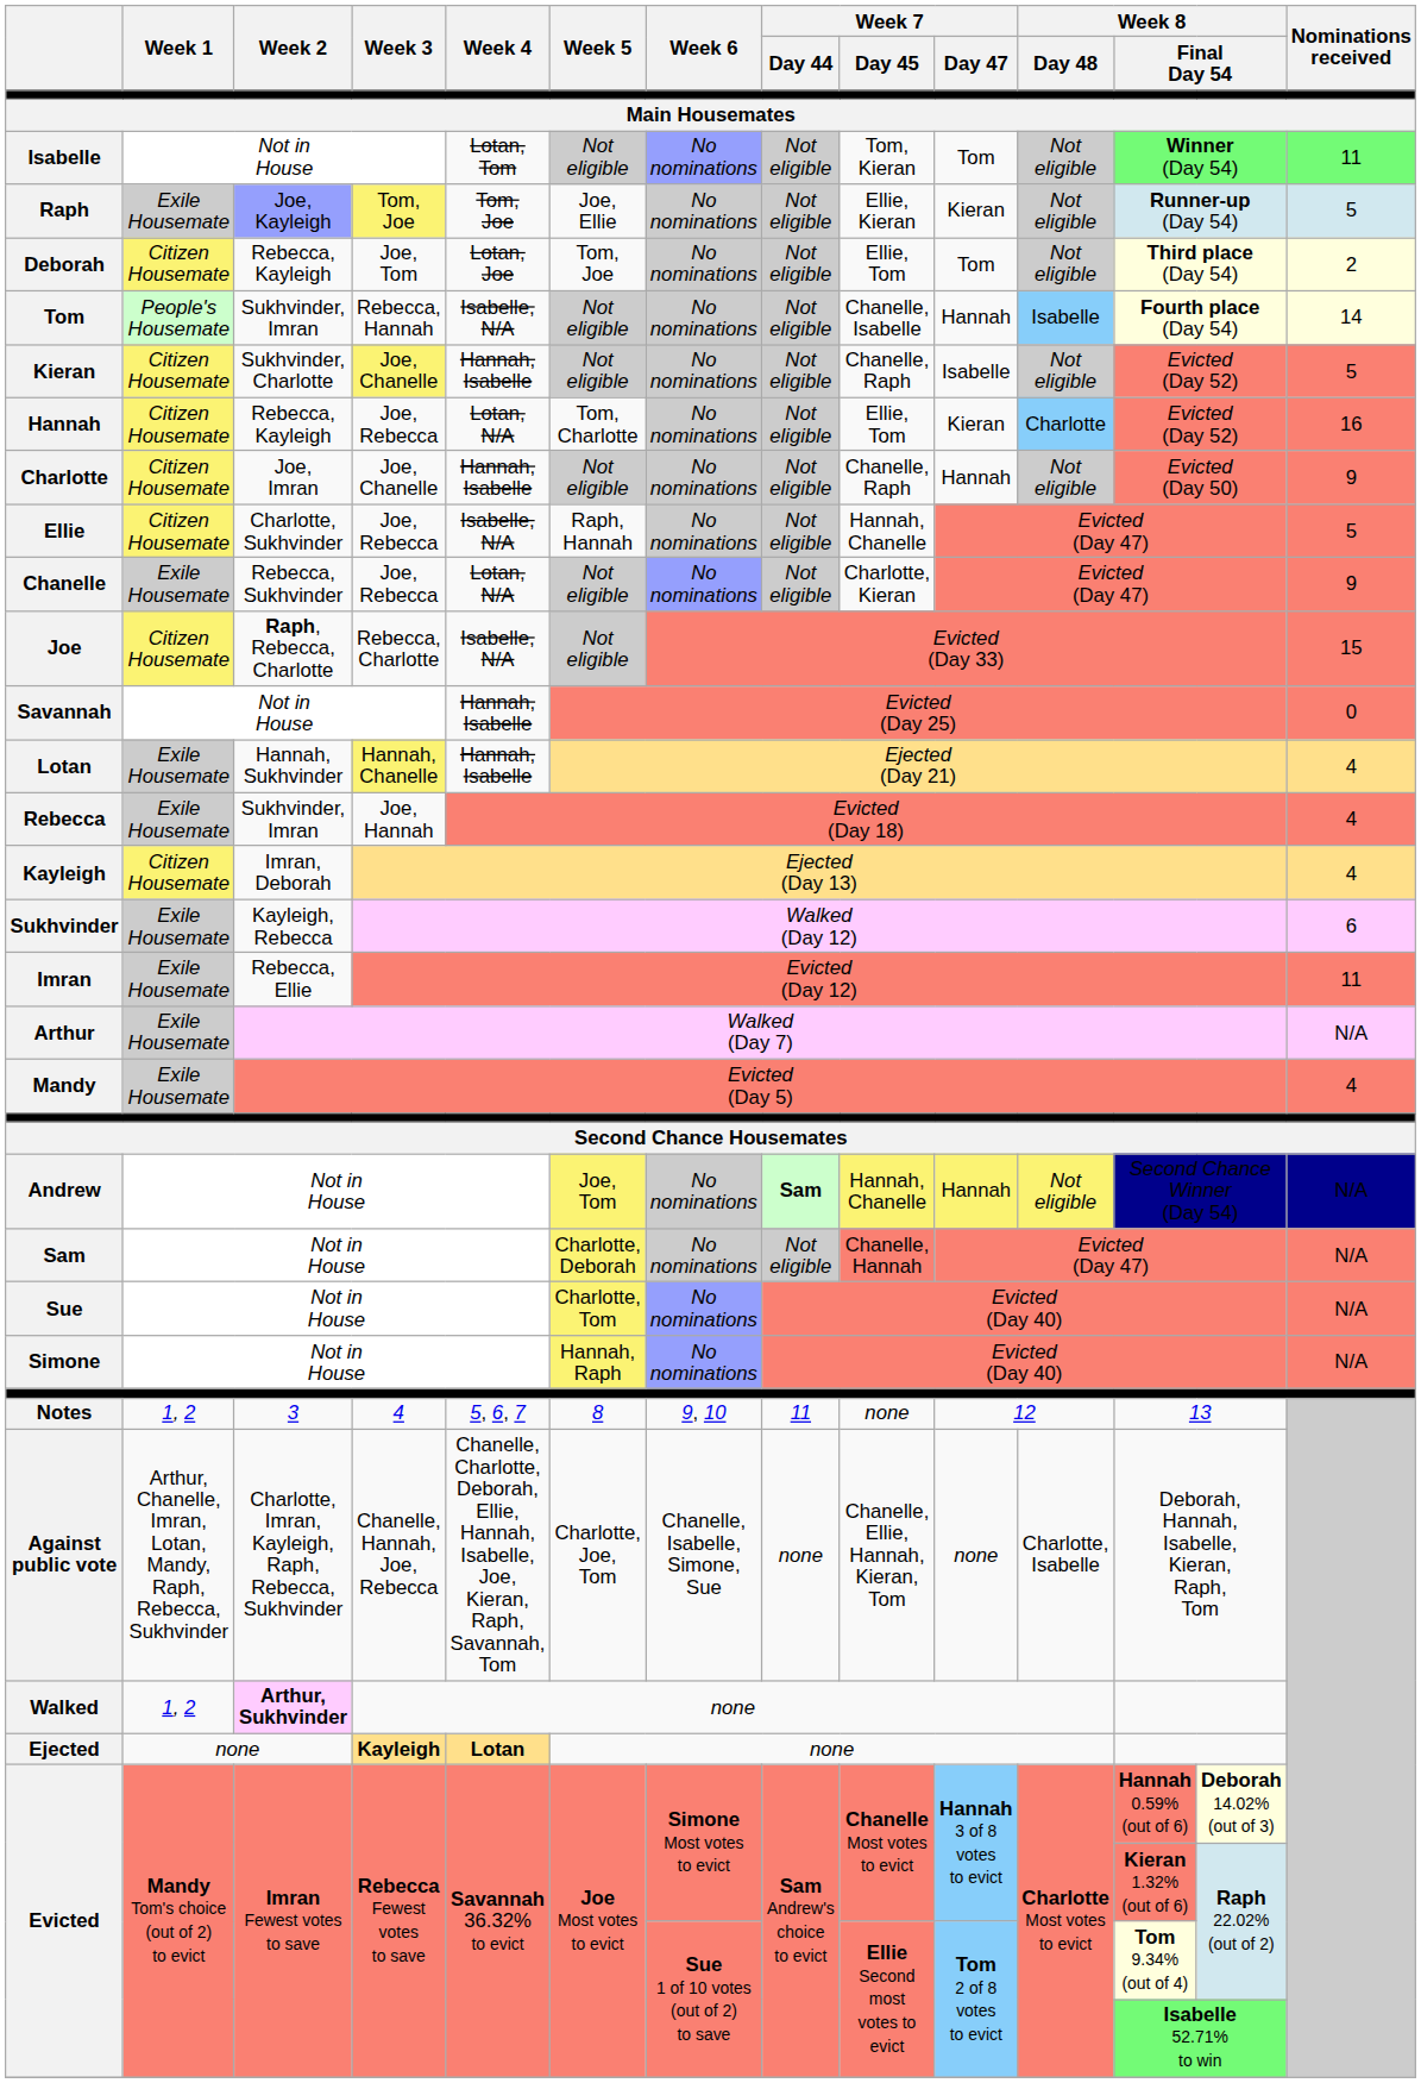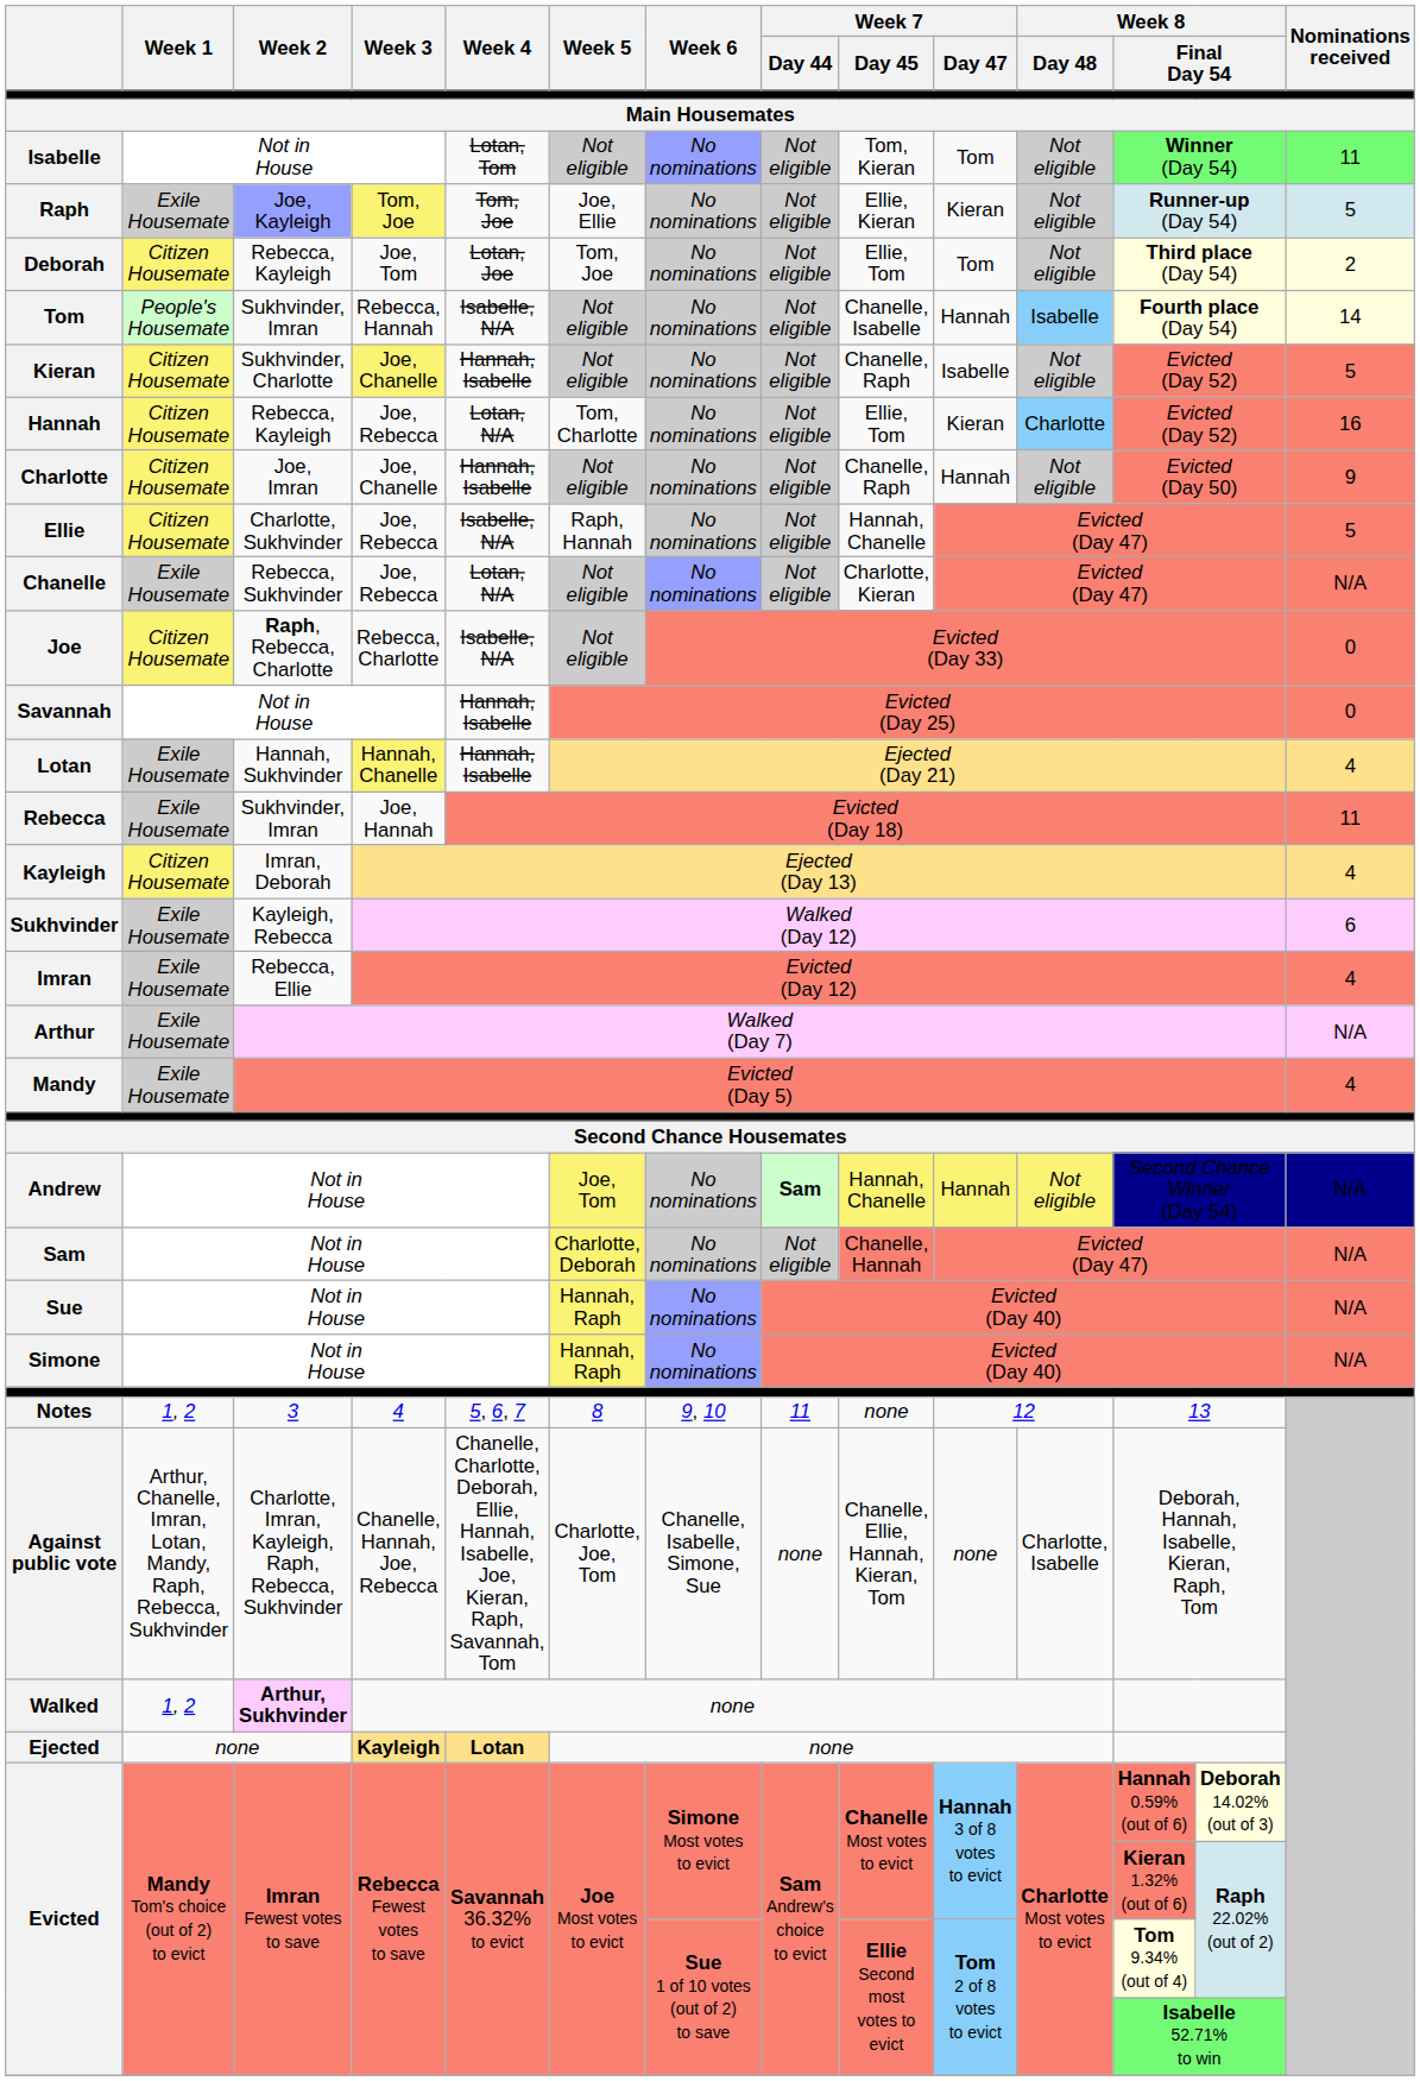 <table class="wikitable" style="text-align:center; width:100%; font-size:85%; line-height:15px;">
 <tr>
 <th rowspan="2" style="width:8%"></th>
 <th rowspan="2" style="width:8%">Week 1</th>
 <th rowspan="2" style="width:8%">Week 2</th>
 <th rowspan="2" style="width:8%">Week 3</th>
 <th rowspan="2" style="width:8%">Week 4</th>
 <th rowspan="2" style="width:8%">Week 5</th>
 <th rowspan="2" style="width:8%">Week 6</th>
 <th colspan="3" style="width:8%">Week 7</th>
 <th colspan="3" style="width:8%">Week 8</th>
 <th rowspan="2" style="width:1%">Nominations<br>received</th>
 </tr>
 <tr>
 <th style="width:8%">Day 44</th>
 <th style="width:8%">Day 45</th>
 <th style="width:8%">Day 47</th>
 <th style="width:8%">Day 48</th>
 <th colspan="2" style="width:8%">Final<br>Day 54</th>
 </tr>
 <tr>
 <th style="background:#000" colspan="15"></th>
 </tr>
 <tr>
 <th style="text-align:center" colspan="14">Main Housemates</th>
 </tr>
 <tr>
 <th>Isabelle</th>
 <td style="background:#fff;" colspan=3><em>Not in<br>House</em></td>
 <td><s>Lotan,<br>Tom</s></td>
 <td style="background:#cccccc;"><em>Not<br>eligible</em></td>
 <td style="background:#959ffd"><em>No<br>nominations</em></td>
 <td style="background:#cccccc;"><em>Not<br>eligible</em></td>
 <td>Tom,<br>Kieran</td>
 <td>Tom</td>
 <td style="background:#cccccc;"><em>Not<br>eligible</em></td>
 <td colspan="2" style="background:#73FB76;"><strong>Winner</strong><br>(Day 54)</td>
 <td style="background:#73FB76;">11</td>
 </tr>
 <tr>
 <th>Raph</th>
 <td style="background:#cccccc;"><em>Exile<br>Housemate</em></td>
 <td style="background:#959ffd">Joe,<br>Kayleigh</td>
 <td style="background:#fbf373;">Tom,<br>Joe</td>
 <td><s>Tom,<br>Joe</s></td>
 <td>Joe,<br>Ellie</td>
 <td style="background:#cccccc;"><em>No<br>nominations</em></td>
 <td style="background:#cccccc;"><em>Not<br>eligible</em></td>
 <td>Ellie,<br>Kieran</td>
 <td>Kieran</td>
 <td style="background:#cccccc;"><em>Not<br>eligible</em></td>
 <td colspan="2" style="background:#D1E8EF;"><strong>Runner-up</strong><br>(Day 54)</td>
 <td style="background:#D1E8EF;">5</td>
 </tr>
 <tr>
 <th>Deborah</th>
 <td style="background:#fbf373;"><em>Citizen<br>Housemate</em></td>
 <td>Rebecca,<br>Kayleigh</td>
 <td>Joe,<br>Tom</td>
 <td><s>Lotan,<br>Joe</s></td>
 <td>Tom,<br>Joe</td>
 <td style="background:#cccccc;"><em>No<br>nominations</em></td>
 <td style="background:#cccccc;"><em>Not<br>eligible</em></td>
 <td>Ellie,<br>Tom</td>
 <td>Tom</td>
 <td style="background:#cccccc;"><em>Not<br>eligible</em></td>
 <td colspan="2" style="background:#ffffdd;"><strong>Third place</strong><br>(Day 54)</td>
 <td style="background:#ffffdd;">2</td>
 </tr>
 <tr>
 <th>Tom</th>
 <td style="background:#cfc;"><em>People's<br>Housemate</em></td>
 <td>Sukhvinder,<br>Imran</td>
 <td>Rebecca,<br>Hannah</td>
 <td><s>Isabelle,<br>N/A</s></td>
 <td style="background:#cccccc;"><em>Not<br>eligible</em></td>
 <td style="background:#cccccc;"><em>No<br>nominations</em></td>
 <td style="background:#cccccc;"><em>Not<br>eligible</em></td>
 <td>Chanelle,<br>Isabelle</td>
 <td>Hannah</td>
 <td style="background:#87CEFA">Isabelle</td>
 <td colspan="2" style="background:#ffffdd;"><strong>Fourth place</strong><br>(Day 54)</td>
 <td style="background:#ffffdd;">14</td>
 </tr>
 <tr>
 <th>Kieran</th>
 <td style="background:#fbf373;"><em>Citizen<br>Housemate</em></td>
 <td>Sukhvinder, <br> Charlotte</td>
 <td style="background:#fbf373;">Joe,<br>Chanelle</td>
 <td><s>Hannah,<br>Isabelle</s></td>
 <td style="background:#cccccc;"><em>Not<br>eligible</em></td>
 <td style="background:#cccccc;"><em>No<br>nominations</em></td>
 <td style="background:#cccccc;"><em>Not<br>eligible</em></td>
 <td>Chanelle,<br>Raph</td>
 <td>Isabelle</td>
 <td style="background:#cccccc;"><em>Not<br>eligible</em></td>
 <td colspan=2 style="background:salmon"><em>Evicted</em><br>(Day 52)</td>
 <td style="background:salmon">5</td>
 </tr>
 <tr>
 <th>Hannah</th>
 <td style="background:#fbf373;"><em>Citizen<br>Housemate</em></td>
 <td>Rebecca,<br>Kayleigh</td>
 <td>Joe,<br>Rebecca</td>
 <td><s>Lotan,<br>N/A</s></td>
 <td>Tom,<br>Charlotte</td>
 <td style="background:#cccccc;"><em>No<br>nominations</em></td>
 <td style="background:#cccccc;"><em>Not<br>eligible</em></td>
 <td>Ellie,<br>Tom</td>
 <td>Kieran</td>
 <td style="background:#87CEFA">Charlotte</td>
 <td colspan=2 style="background:salmon"><em>Evicted</em><br>(Day 52)</td>
 <td style="background:salmon">16</td>
 </tr>
 <tr>
 <th>Charlotte</th>
 <td style="background:#fbf373;"><em>Citizen<br>Housemate</em></td>
 <td>Joe,<br>Imran</td>
 <td>Joe,<br>Chanelle</td>
 <td><s>Hannah,<br>Isabelle</s></td>
 <td style="background:#cccccc;"><em>Not<br>eligible</em></td>
 <td style="background:#cccccc;"><em>No<br>nominations</em></td>
 <td style="background:#cccccc;"><em>Not<br>eligible</em></td>
 <td>Chanelle,<br>Raph</td>
 <td>Hannah</td>
 <td style="background:#cccccc;"><em>Not<br>eligible</em></td>
 <td colspan=2 style="background:salmon"><em>Evicted</em><br>(Day 50)</td>
 <td style="background:salmon">9</td>
 </tr>
 <tr>
 <th>Ellie</th>
 <td style="background:#fbf373;"><em>Citizen<br>Housemate</em></td>
 <td>Charlotte,<br>Sukhvinder</td>
 <td>Joe,<br>Rebecca</td>
 <td><s>Isabelle,<br>N/A</s></td>
 <td>Raph,<br>Hannah</td>
 <td style="background:#cccccc;"><em>No<br>nominations</em></td>
 <td style="background:#cccccc;"><em>Not<br>eligible</em></td>
 <td>Hannah,<br>Chanelle</td>
 <td colspan=4 style="background:salmon"><em>Evicted</em><br>(Day 47)</td>
 <td style="background:salmon">5</td>
 </tr>
 <tr>
 <th>Chanelle</th>
 <td style="background:#cccccc;"><em>Exile<br>Housemate</em></td>
 <td>Rebecca,<br>Sukhvinder</td>
 <td>Joe,<br>Rebecca</td>
 <td><s>Lotan,<br>N/A</s></td>
 <td style="background:#cccccc;"><em>Not<br>eligible</em></td>
 <td style="background:#959ffd"><em>No<br>nominations</em></td>
 <td style="background:#cccccc;"><em>Not<br>eligible</em></td>
 <td>Charlotte,<br>Kieran</td>
 <td colspan=4 style="background:salmon"><em>Evicted</em><br>(Day 47)</td>
-<td style="background:salmon">9</td>
+<td style="background:salmon">N/A</td>
 </tr>
 <tr>
 <th>Joe</th>
 <td style="background:#fbf373;"><em>Citizen<br>Housemate</em></td>
 <td><strong>Raph</strong>,<br>Rebecca,<br>Charlotte</td>
 <td>Rebecca,<br>Charlotte</td>
 <td><s>Isabelle,<br>N/A</s></td>
 <td style="background:#cccccc;"><em>Not<br>eligible</em></td>
 <td style="background:salmon" colspan="7"><em>Evicted</em><br>(Day 33)</td>
-<td style="background:salmon">15</td>
+<td style="background:salmon">0</td>
 </tr>
 <tr>
 <th>Savannah</th>
 <td style="background:#fff;" colspan=3><em>Not in<br>House</em></td>
 <td><s>Hannah,<br>Isabelle</s></td>
 <td style="background:salmon" colspan="8"><em>Evicted</em><br>(Day 25)</td>
 <td style="background:salmon">0</td>
 </tr>
 <tr>
 <th>Lotan</th>
 <td style="background:#cccccc;"><em>Exile<br>Housemate</em></td>
 <td>Hannah,<br>Sukhvinder</td>
 <td style="background:#fbf373;">Hannah,<br>Chanelle</td>
 <td><s>Hannah,<br>Isabelle</s></td>
 <td style="background:#ffe08b" colspan="8"><em>Ejected</em><br>(Day 21)</td>
 <td style="background:#ffe08b">4</td>
 </tr>
 <tr>
 <th>Rebecca</th>
 <td style="background:#cccccc;"><em>Exile<br>Housemate</em></td>
 <td>Sukhvinder,<br>Imran</td>
 <td>Joe,<br>Hannah</td>
 <td style="background:salmon" colspan="9"><em>Evicted</em><br>(Day 18)</td>
-<td style="background:salmon">4</td>
+<td style="background:salmon">11</td>
 </tr>
 <tr>
 <th>Kayleigh</th>
 <td style="background:#fbf373;"><em>Citizen<br>Housemate</em></td>
 <td>Imran,<br>Deborah</td>
 <td style="background:#ffe08b" colspan="10"><em>Ejected</em><br>(Day 13)</td>
 <td style="background:#ffe08b">4</td>
 </tr>
 <tr>
 <th>Sukhvinder</th>
 <td style="background:#cccccc;"><em>Exile<br>Housemate</em></td>
 <td>Kayleigh,<br>Rebecca</td>
 <td style="background:#FCF" colspan="10"><em>Walked</em><br>(Day 12)</td>
 <td style="background:#FCF">6</td>
 </tr>
 <tr>
 <th>Imran</th>
 <td style="background:#cccccc;"><em>Exile<br>Housemate</em></td>
 <td>Rebecca,<br>Ellie</td>
 <td style="background:salmon" colspan="10"><em>Evicted</em><br>(Day 12)</td>
-<td style="background:salmon">11</td>
+<td style="background:salmon">4</td>
 </tr>
 <tr>
 <th>Arthur</th>
 <td style="background:#cccccc;"><em>Exile<br>Housemate</em></td>
 <td style="background:#FCF" colspan="11"><em>Walked</em><br>(Day 7)</td>
 <td style="background:#FCF">N/A</td>
 </tr>
 <tr>
 <th>Mandy</th>
 <td style="background:#cccccc;"><em>Exile<br>Housemate</em></td>
 <td style="background:salmon" colspan="11"><em>Evicted</em><br>(Day 5)</td>
 <td style="background:salmon">4</td>
 </tr>
 <tr>
 <th style="background:#000" colspan="15"></th>
 </tr>
 <tr>
 <th style="text-align:center" colspan="14">Second Chance Housemates</th>
 </tr>
 <tr>
 <th>Andrew</th>
 <td style="background:#fff;" colspan=4><em>Not in<br>House</em></td>
 <td style="background:#fbf373;">Joe,<br>Tom</td>
 <td style="background:#cccccc;"><em>No<br>nominations</em></td>
 <td style="background:#cfc"><strong>Sam</strong></td>
 <td style="background:#fbf373;">Hannah,<br>Chanelle</td>
 <td style="background:#fbf373;">Hannah</td>
 <td style="background:#fbf373;"><em>Not<br>eligible</em></td>
 <td style="background:darkblue" colspan="2"><span><em>Second Chance Winner</em><br>(Day 54)</span></td>
 <td style="background:darkblue" color: white;><span>N/A</span></td>
 </tr>
 <tr>
 <th>Sam</th>
 <td style="background:#fff;" colspan=4><em>Not in<br>House</em></td>
 <td style="background:#fbf373;">Charlotte,<br>Deborah</td>
 <td style="background:#cccccc;"><em>No<br>nominations</em></td>
 <td style="background:#cccccc;"><em>Not<br>eligible</em></td>
 <td style="background:salmon">Chanelle,<br>Hannah</td>
 <td colspan=4 style="background:salmon"><em>Evicted</em><br>(Day 47)</td>
 <td style="background:salmon">N/A</td>
 </tr>
 <tr>
 <th>Sue</th>
 <td style="background:#fff;" colspan=4><em>Not in<br>House</em></td>
-<td style="background:#fbf373;">Charlotte,<br>Tom</td>
+<td style="background:#fbf373;">Hannah,<br>Raph</td>
 <td style="background:#959ffd"><em>No<br>nominations</em></td>
 <td style="background:salmon" colspan="6"><em>Evicted</em><br>(Day 40)</td>
 <td style="background:salmon">N/A</td>
 </tr>
 <tr>
 <th>Simone</th>
 <td style="background:#fff;" colspan=4><em>Not in<br>House</em></td>
 <td style="background:#fbf373;">Hannah,<br>Raph</td>
 <td style="background:#959ffd"><em>No<br>nominations</em></td>
 <td style="background:salmon" colspan="6"><em>Evicted</em><br>(Day 40)</td>
 <td style="background:salmon">N/A</td>
 </tr>
 <tr>
 <th style="background:#000" colspan="15"></th>
 </tr>
 <tr>
 <th>Notes</th>
 <td><em><a href='#'>1</a>, <a href='#'>2</a></em></td>
 <td><em><a href='#'>3</a></em></td>
 <td><em><a href='#'>4</a></em></td>
 <td><em><a href='#'>5</a></em>, <em><a href='#'>6</a></em>, <em><a href='#'>7</a></em></td>
 <td><em><a href='#'>8</a></em></td>
 <td><em><a href='#'>9</a></em>, <em><a href='#'>10</a></em></td>
 <td><em><a href='#'>11</a></em></td>
 <td><em>none</em></td>
 <td colspan=2><em><a href='#'>12</a></em></td>
 <td colspan="2"><em><a href='#'>13</a></em></td>
 <td style="background:#cccccc;" rowspan="10"></td>
 </tr>
 <tr>
 <th>Against<br>public vote</th>
 <td>Arthur,<br>Chanelle,<br>Imran,<br>Lotan,<br>Mandy,<br>Raph,<br>Rebecca,<br>Sukhvinder</td>
 <td>Charlotte,<br>Imran,<br>Kayleigh,<br>Raph,<br>Rebecca,<br>Sukhvinder</td>
 <td>Chanelle,<br>Hannah,<br>Joe,<br>Rebecca</td>
 <td>Chanelle,<br>Charlotte,<br>Deborah,<br>Ellie,<br>Hannah,<br>Isabelle,<br>Joe,<br>Kieran,<br>Raph,<br>Savannah,<br>Tom</td>
 <td>Charlotte,<br>Joe,<br>Tom</td>
 <td>Chanelle,<br>Isabelle,<br>Simone,<br>Sue</td>
 <td><em>none</em></td>
 <td>Chanelle,<br>Ellie,<br>Hannah,<br>Kieran,<br>Tom</td>
 <td><em>none</em></td>
 <td>Charlotte,<br>Isabelle</td>
 <td colspan="2">Deborah,<br>Hannah,<br>Isabelle,<br>Kieran,<br>Raph,<br>Tom</td>
 </tr>
 <tr>
 <th>Walked</th>
 <td><em><a href='#'>1</a>, <a href='#'>2</a></em></td>
 <td style="background:#FCF"><strong>Arthur,<br>Sukhvinder</strong></td>
 <td colspan="8"><em>none</em></td>
 <td colspan="2"></td>
 </tr>
 <tr>
 <th>Ejected</th>
 <td colspan="2"><em>none</em></td>
 <td style="background:#FFE08B"><strong>Kayleigh</strong></td>
 <td style="background:#FFE08B"><strong>Lotan</strong></td>
 <td colspan="6"><em>none</em></td>
 <td colspan="2"></td>
 </tr>
 <tr>
 <th rowspan="5">Evicted</th>
 <td style="background:#FA8072" rowspan="5"><strong>Mandy</strong><br><small>Tom's choice<br>(out of 2)<br>to evict</small></td>
 <td style="background:#FA8072" rowspan="5"><strong>Imran</strong><br><small>Fewest votes<br>to save</small></td>
 <td style="background:#FA8072" rowspan="5"><strong>Rebecca</strong><br><small>Fewest votes<br>to save</small></td>
 <td style="background:#FA8072" rowspan="5"><strong>Savannah</strong><br>36.32%<br><small>to evict</small></td>
 <td style="background:#FA8072" rowspan="5"><strong>Joe</strong><br><small>Most votes <br>to evict</small></td>
 <td style="background:#FA8072" rowspan="3"><strong>Simone</strong><br><small>Most votes <br>to evict</small></td>
 <td style="background:#FA8072" rowspan="5"><strong>Sam</strong><br><small>Andrew's choice<br>to evict</small></td>
 <td style="background:#FA8072" rowspan="3"><strong>Chanelle</strong><br><small>Most votes<br>to evict</small></td>
 <td style="background:#87CEFA" rowspan="3"><strong>Hannah</strong><br><small>3 of 8 votes<br>to evict</small></td>
 <td style="background:#FA8072" rowspan="5"><strong>Charlotte</strong><br><small>Most votes<br>to evict</small></td>
 <td style="background:salmon;"><strong>Hannah</strong><br><small>0.59%<br>(out of 6)</small></td>
 <td style="background:#ffffdd;" rowspan=2><strong>Deborah</strong><br><small>14.02%<br>(out of 3)</small></td>
 </tr>
 <tr>
 <td style="background:salmon;" rowspan=2><strong>Kieran</strong><br><small>1.32%<br>(out of 6)</small></td>
 </tr>
 <tr>
 <td rowspan="2" style="background:#D1E8EF;"><strong>Raph</strong><br><small>22.02%<br>(out of 2)</small></td>
 </tr>
 <tr>
 <td style="background:#FA8072" rowspan="2"><strong>Sue</strong><br><small>1 of 10 votes<br>(out of 2)<br>to save</small></td>
 <td style="background:#FA8072" rowspan="2"><strong>Ellie</strong><br><small>Second most<br>votes to evict</small></td>
 <td style="background:#87CEFA" rowspan="2"><strong>Tom</strong><br><small>2 of 8 votes<br>to evict</small></td>
 <td style="background:#ffffdd;"><strong>Tom</strong><br><small>9.34%<br>(out of 4)</small></td>
 </tr>
 <tr>
 <td colspan="2" style="background:#73FB76;"><strong>Isabelle</strong><br><small>52.71%<br>to win</small></td>
 </tr>
 <tr>
 </tr>
 </table>
